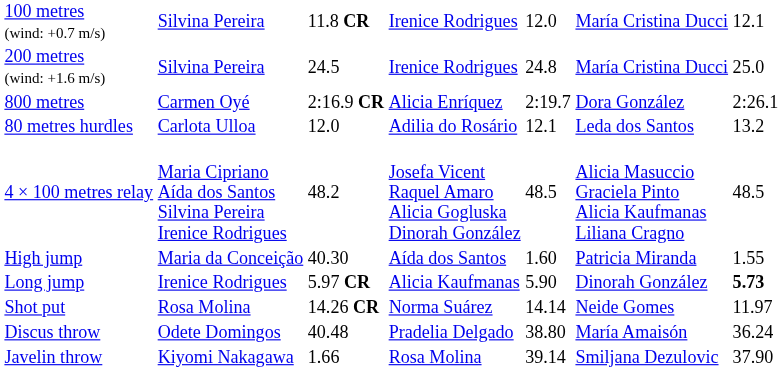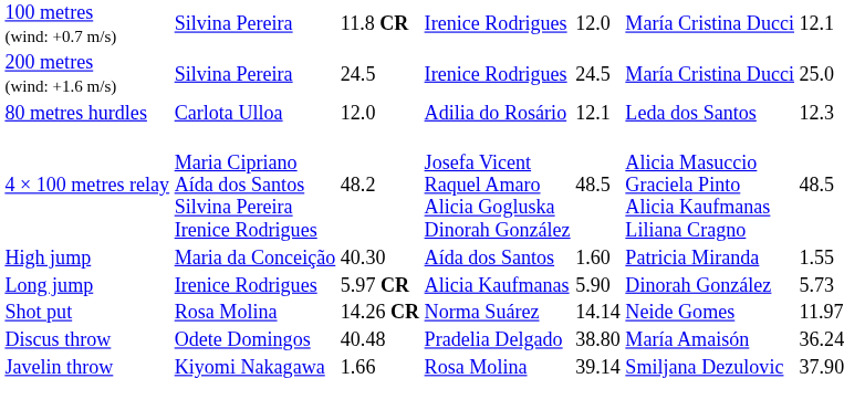 <table>
 <tr>
 <td><a href='#'>100 metres</a><br><small>(wind: +0.7 m/s)</small></td>
 <td><a href='#'>Silvina Pereira</a><br> </td>
 <td>11.8 <strong>CR</strong></td>
 <td><a href='#'>Irenice Rodrigues</a><br> </td>
 <td>12.0</td>
 <td><a href='#'>María Cristina Ducci</a><br> </td>
 <td>12.1</td>
 </tr>
 <tr>
 <td><a href='#'>200 metres</a><br><small>(wind: +1.6 m/s)</small></td>
 <td><a href='#'>Silvina Pereira</a><br> </td>
 <td>24.5</td>
 <td><a href='#'>Irenice Rodrigues</a><br> </td>
-<td>24.8</td>
+<td>24.5</td>
 <td><a href='#'>María Cristina Ducci</a><br> </td>
 <td>25.0</td>
-</tr>
-<tr>
-<td><a href='#'>800 metres</a></td>
-<td><a href='#'>Carmen Oyé</a><br> </td>
-<td>2:16.9 <strong>CR</strong></td>
-<td><a href='#'>Alicia Enríquez</a><br> </td>
-<td>2:19.7</td>
-<td><a href='#'>Dora González</a><br> </td>
-<td>2:26.1</td>
 </tr>
 <tr>
 <td><a href='#'>80 metres hurdles</a></td>
 <td><a href='#'>Carlota Ulloa</a><br> </td>
 <td>12.0</td>
 <td><a href='#'>Adilia do Rosário</a><br> </td>
 <td>12.1</td>
 <td><a href='#'>Leda dos Santos</a><br> </td>
-<td>13.2</td>
+<td>12.3</td>
 </tr>
 <tr>
 <td><a href='#'>4 × 100 metres relay</a></td>
 <td><br><a href='#'>Maria Cipriano</a><br><a href='#'>Aída dos Santos</a><br><a href='#'>Silvina Pereira</a><br><a href='#'>Irenice Rodrigues</a></td>
 <td>48.2</td>
 <td><br><a href='#'>Josefa Vicent</a><br><a href='#'>Raquel Amaro</a><br><a href='#'>Alicia Gogluska</a><br><a href='#'>Dinorah González</a></td>
 <td>48.5</td>
 <td><br><a href='#'>Alicia Masuccio</a><br><a href='#'>Graciela Pinto</a><br><a href='#'>Alicia Kaufmanas</a><br><a href='#'>Liliana Cragno</a></td>
 <td>48.5</td>
 </tr>
 <tr>
 <td><a href='#'>High jump</a></td>
 <td><a href='#'>Maria da Conceição</a><br> </td>
 <td>40.30</td>
 <td><a href='#'>Aída dos Santos</a><br> </td>
 <td>1.60</td>
 <td><a href='#'>Patricia Miranda</a><br> </td>
 <td>1.55</td>
 </tr>
 <tr>
 <td><a href='#'>Long jump</a></td>
 <td><a href='#'>Irenice Rodrigues</a><br> </td>
 <td>5.97 <strong>CR</strong></td>
 <td><a href='#'>Alicia Kaufmanas</a><br> </td>
 <td>5.90</td>
 <td><a href='#'>Dinorah González</a><br> </td>
-<td><strong>5.73</strong></td>
+<td>5.73</td>
 </tr>
 <tr>
 <td><a href='#'>Shot put</a></td>
 <td><a href='#'>Rosa Molina</a><br> </td>
 <td>14.26 <strong>CR</strong></td>
 <td><a href='#'>Norma Suárez</a><br> </td>
 <td>14.14</td>
 <td><a href='#'>Neide Gomes</a><br> </td>
 <td>11.97</td>
 </tr>
 <tr>
 <td><a href='#'>Discus throw</a></td>
 <td><a href='#'>Odete Domingos</a><br> </td>
 <td>40.48</td>
 <td><a href='#'>Pradelia Delgado</a><br> </td>
 <td>38.80</td>
 <td><a href='#'>María Amaisón</a><br> </td>
 <td>36.24</td>
 </tr>
 <tr>
 <td><a href='#'>Javelin throw</a></td>
 <td><a href='#'>Kiyomi Nakagawa</a><br> </td>
 <td>1.66</td>
 <td><a href='#'>Rosa Molina</a><br> </td>
 <td>39.14</td>
 <td><a href='#'>Smiljana Dezulovic</a><br> </td>
 <td>37.90</td>
 </tr>
 </table>
